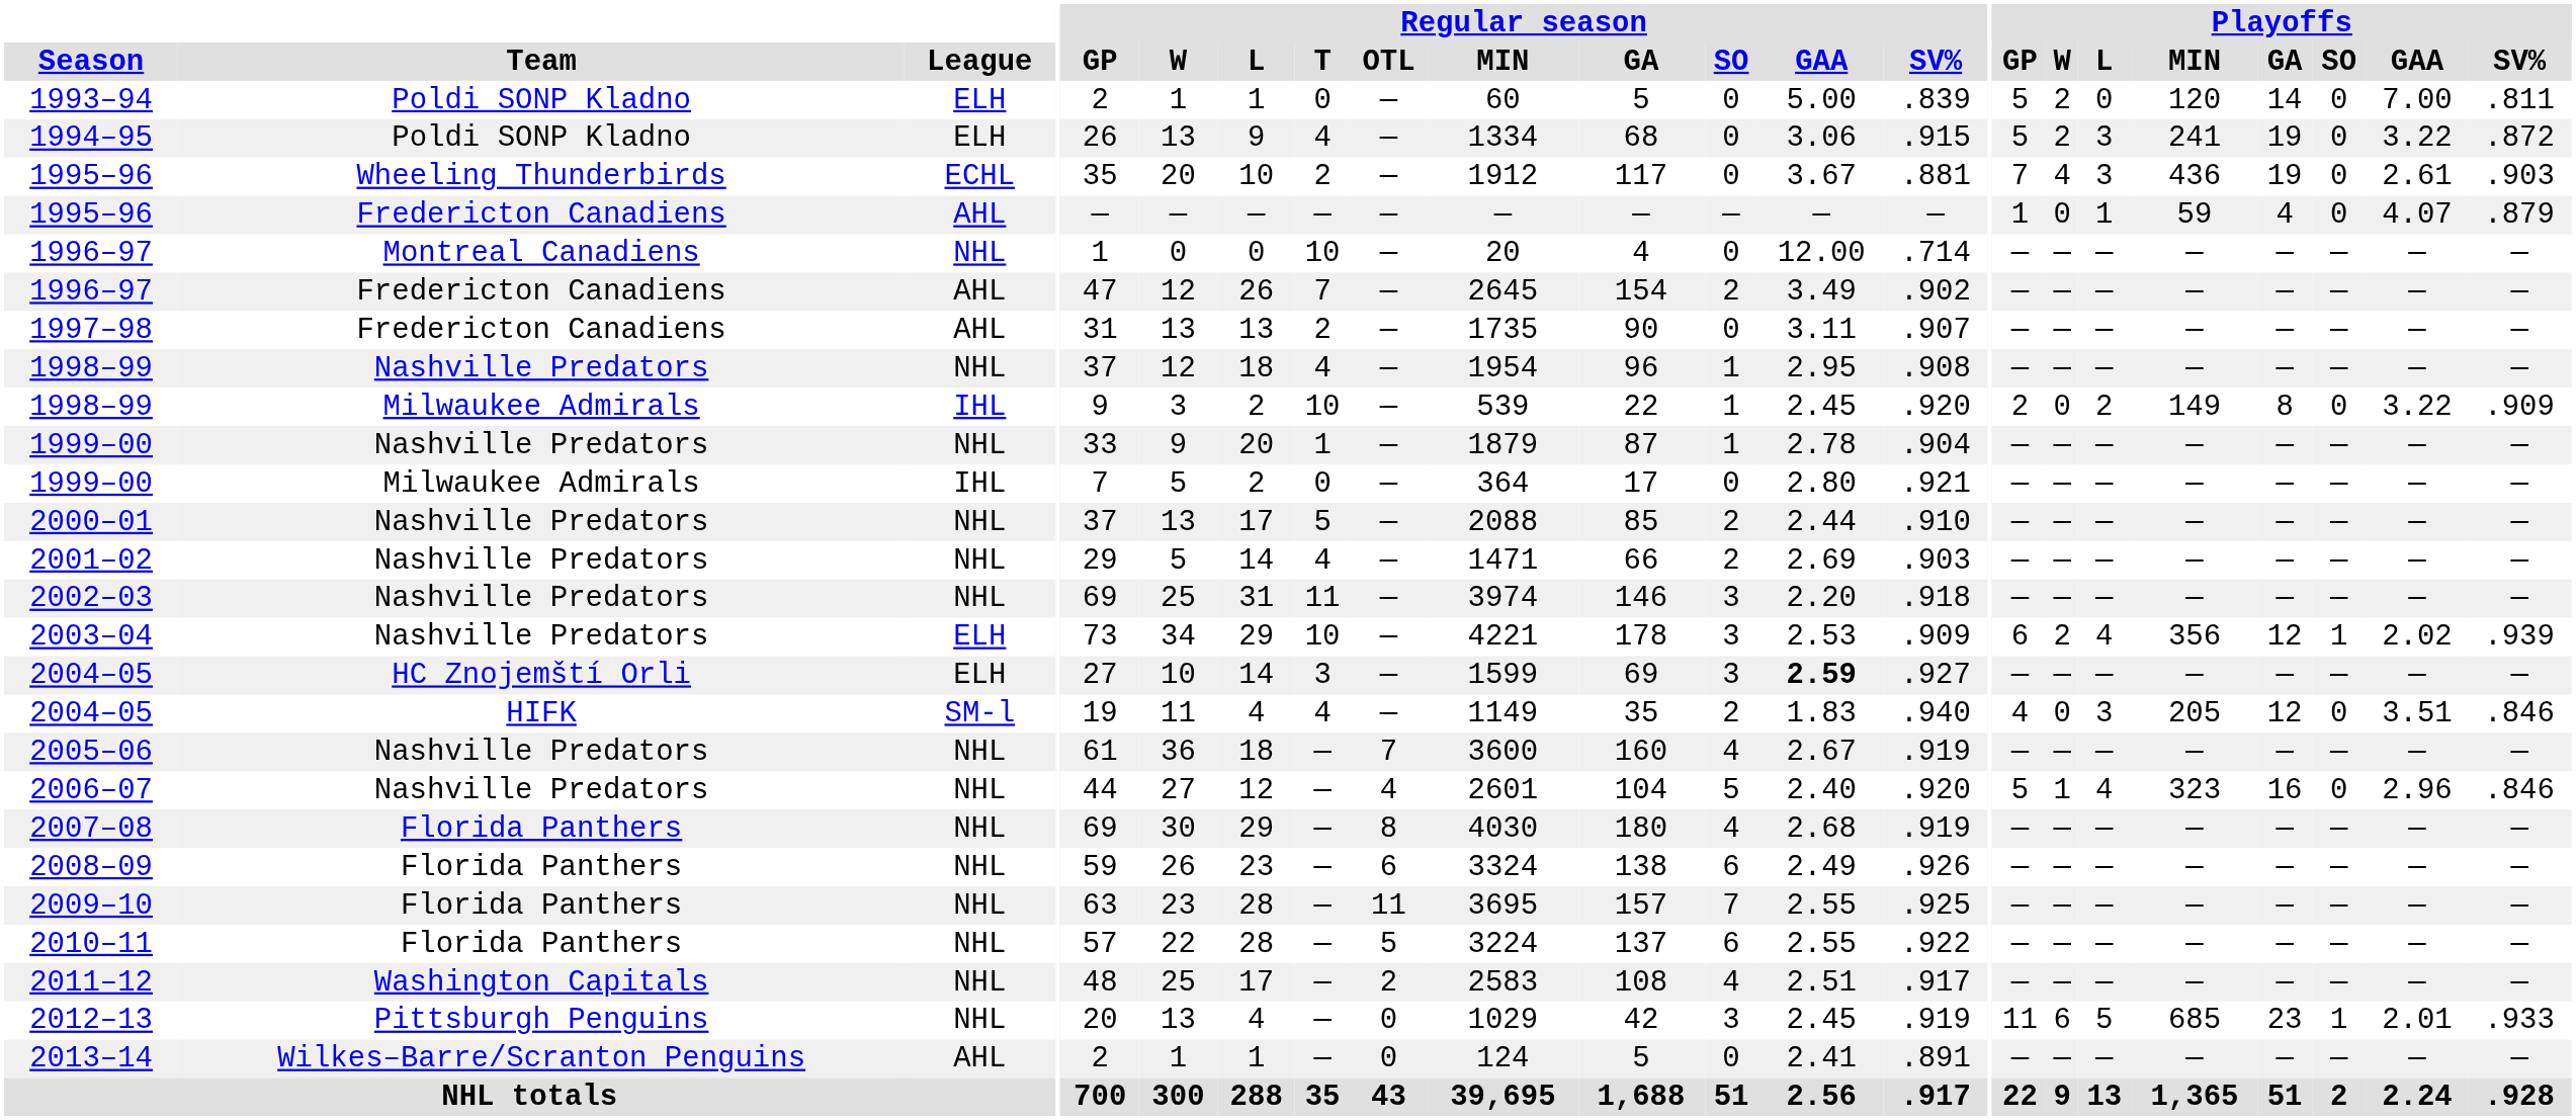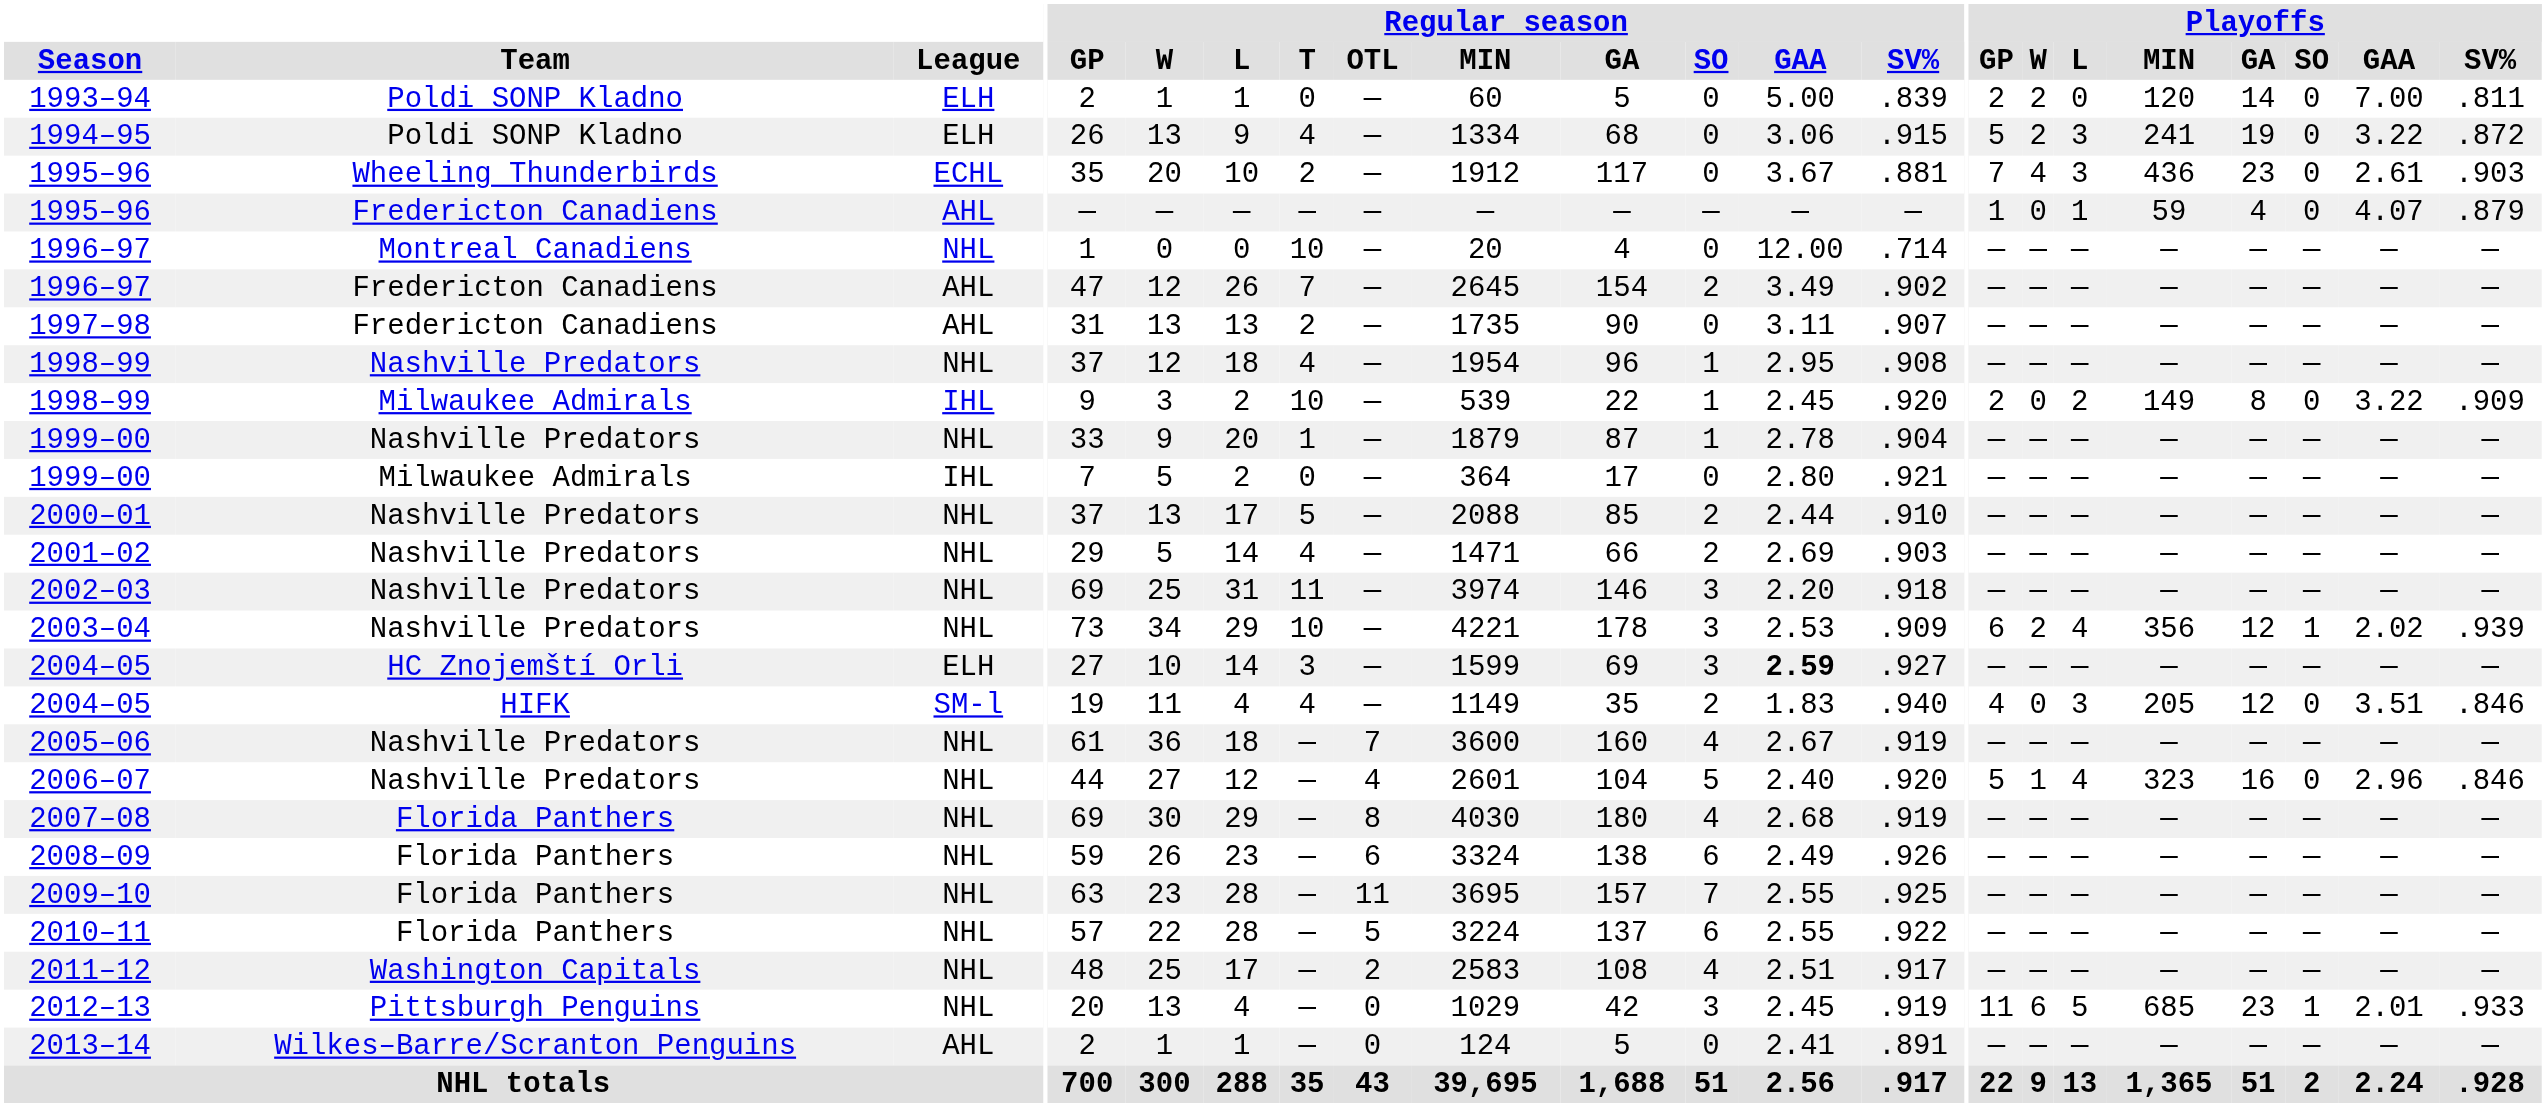 <table border="0" cellpadding="1" cellspacing="0" style="width:90%; text-align:center;">
 <tr bgcolor="#e0e0e0">
 <th colspan="3" bgcolor="#ffffff"></th>
 <th rowspan="99" bgcolor="#ffffff"></th>
 <th colspan="10" bgcolor="#e0e0e0"><a href='#'>Regular season</a></th>
 <th rowspan="99" bgcolor="#ffffff"></th>
 <th colspan="8" bgcolor="#e0e0e0"><a href='#'>Playoffs</a></th>
 </tr>
 <tr bgcolor="#e0e0e0">
 <th><a href='#'>Season</a></th>
 <th>Team</th>
 <th>League</th>
 <th>GP</th>
 <th>W</th>
 <th>L</th>
 <th>T</th>
 <th>OTL</th>
 <th>MIN</th>
 <th>GA</th>
 <th><a href='#'>SO</a></th>
 <th><a href='#'>GAA</a></th>
 <th><a href='#'>SV%</a></th>
 <th>GP</th>
 <th>W</th>
 <th>L</th>
 <th>MIN</th>
 <th>GA</th>
 <th>SO</th>
 <th>GAA</th>
 <th>SV%</th>
 </tr>
 <tr>
 <td><a href='#'>1993–94</a></td>
 <td><a href='#'>Poldi SONP Kladno</a></td>
 <td><a href='#'>ELH</a></td>
 <td>2</td>
 <td>1</td>
 <td>1</td>
 <td>0</td>
 <td>—</td>
 <td>60</td>
 <td>5</td>
 <td>0</td>
 <td>5.00</td>
 <td>.839</td>
-<td>5</td>
+<td>2</td>
 <td>2</td>
 <td>0</td>
 <td>120</td>
 <td>14</td>
 <td>0</td>
 <td>7.00</td>
 <td>.811</td>
 </tr>
 <tr bgcolor="#f0f0f0">
 <td><a href='#'>1994–95</a></td>
 <td>Poldi SONP Kladno</td>
 <td>ELH</td>
 <td>26</td>
 <td>13</td>
 <td>9</td>
 <td>4</td>
 <td>—</td>
 <td>1334</td>
 <td>68</td>
 <td>0</td>
 <td>3.06</td>
 <td>.915</td>
 <td>5</td>
 <td>2</td>
 <td>3</td>
 <td>241</td>
 <td>19</td>
 <td>0</td>
 <td>3.22</td>
 <td>.872</td>
 </tr>
 <tr>
 <td><a href='#'>1995–96</a></td>
 <td><a href='#'>Wheeling Thunderbirds</a></td>
 <td><a href='#'>ECHL</a></td>
 <td>35</td>
 <td>20</td>
 <td>10</td>
 <td>2</td>
 <td>—</td>
 <td>1912</td>
 <td>117</td>
 <td>0</td>
 <td>3.67</td>
 <td>.881</td>
 <td>7</td>
 <td>4</td>
 <td>3</td>
 <td>436</td>
-<td>19</td>
+<td>23</td>
 <td>0</td>
 <td>2.61</td>
 <td>.903</td>
 </tr>
 <tr bgcolor="#f0f0f0">
 <td><a href='#'>1995–96</a></td>
 <td><a href='#'>Fredericton Canadiens</a></td>
 <td><a href='#'>AHL</a></td>
 <td>—</td>
 <td>—</td>
 <td>—</td>
 <td>—</td>
 <td>—</td>
 <td>—</td>
 <td>—</td>
 <td>—</td>
 <td>—</td>
 <td>—</td>
 <td>1</td>
 <td>0</td>
 <td>1</td>
 <td>59</td>
 <td>4</td>
 <td>0</td>
 <td>4.07</td>
 <td>.879</td>
 </tr>
 <tr>
 <td><a href='#'>1996–97</a></td>
 <td><a href='#'>Montreal Canadiens</a></td>
 <td><a href='#'>NHL</a></td>
 <td>1</td>
 <td>0</td>
 <td>0</td>
 <td>10</td>
 <td>—</td>
 <td>20</td>
 <td>4</td>
 <td>0</td>
 <td>12.00</td>
 <td>.714</td>
 <td>—</td>
 <td>—</td>
 <td>—</td>
 <td>—</td>
 <td>—</td>
 <td>—</td>
 <td>—</td>
 <td>—</td>
 </tr>
 <tr bgcolor="#f0f0f0">
 <td><a href='#'>1996–97</a></td>
 <td>Fredericton Canadiens</td>
 <td>AHL</td>
 <td>47</td>
 <td>12</td>
 <td>26</td>
 <td>7</td>
 <td>—</td>
 <td>2645</td>
 <td>154</td>
 <td>2</td>
 <td>3.49</td>
 <td>.902</td>
 <td>—</td>
 <td>—</td>
 <td>—</td>
 <td>—</td>
 <td>—</td>
 <td>—</td>
 <td>—</td>
 <td>—</td>
 </tr>
 <tr>
 <td><a href='#'>1997–98</a></td>
 <td>Fredericton Canadiens</td>
 <td>AHL</td>
 <td>31</td>
 <td>13</td>
 <td>13</td>
 <td>2</td>
 <td>—</td>
 <td>1735</td>
 <td>90</td>
 <td>0</td>
 <td>3.11</td>
 <td>.907</td>
 <td>—</td>
 <td>—</td>
 <td>—</td>
 <td>—</td>
 <td>—</td>
 <td>—</td>
 <td>—</td>
 <td>—</td>
 </tr>
 <tr bgcolor="#f0f0f0">
 <td><a href='#'>1998–99</a></td>
 <td><a href='#'>Nashville Predators</a></td>
 <td>NHL</td>
 <td>37</td>
 <td>12</td>
 <td>18</td>
 <td>4</td>
 <td>—</td>
 <td>1954</td>
 <td>96</td>
 <td>1</td>
 <td>2.95</td>
 <td>.908</td>
 <td>—</td>
 <td>—</td>
 <td>—</td>
 <td>—</td>
 <td>—</td>
 <td>—</td>
 <td>—</td>
 <td>—</td>
 </tr>
 <tr>
 <td><a href='#'>1998–99</a></td>
 <td><a href='#'>Milwaukee Admirals</a></td>
 <td><a href='#'>IHL</a></td>
 <td>9</td>
 <td>3</td>
 <td>2</td>
 <td>10</td>
 <td>—</td>
 <td>539</td>
 <td>22</td>
 <td>1</td>
 <td>2.45</td>
 <td>.920</td>
 <td>2</td>
 <td>0</td>
 <td>2</td>
 <td>149</td>
 <td>8</td>
 <td>0</td>
 <td>3.22</td>
 <td>.909</td>
 </tr>
 <tr bgcolor="#f0f0f0">
 <td><a href='#'>1999–00</a></td>
 <td>Nashville Predators</td>
 <td>NHL</td>
 <td>33</td>
 <td>9</td>
 <td>20</td>
 <td>1</td>
 <td>—</td>
 <td>1879</td>
 <td>87</td>
 <td>1</td>
 <td>2.78</td>
 <td>.904</td>
 <td>—</td>
 <td>—</td>
 <td>—</td>
 <td>—</td>
 <td>—</td>
 <td>—</td>
 <td>—</td>
 <td>—</td>
 </tr>
 <tr>
 <td><a href='#'>1999–00</a></td>
 <td>Milwaukee Admirals</td>
 <td>IHL</td>
 <td>7</td>
 <td>5</td>
 <td>2</td>
 <td>0</td>
 <td>—</td>
 <td>364</td>
 <td>17</td>
 <td>0</td>
 <td>2.80</td>
 <td>.921</td>
 <td>—</td>
 <td>—</td>
 <td>—</td>
 <td>—</td>
 <td>—</td>
 <td>—</td>
 <td>—</td>
 <td>—</td>
 </tr>
 <tr bgcolor="#f0f0f0">
 <td><a href='#'>2000–01</a></td>
 <td>Nashville Predators</td>
 <td>NHL</td>
 <td>37</td>
 <td>13</td>
 <td>17</td>
 <td>5</td>
 <td>—</td>
 <td>2088</td>
 <td>85</td>
 <td>2</td>
 <td>2.44</td>
 <td>.910</td>
 <td>—</td>
 <td>—</td>
 <td>—</td>
 <td>—</td>
 <td>—</td>
 <td>—</td>
 <td>—</td>
 <td>—</td>
 </tr>
 <tr>
 <td><a href='#'>2001–02</a></td>
 <td>Nashville Predators</td>
 <td>NHL</td>
 <td>29</td>
 <td>5</td>
 <td>14</td>
 <td>4</td>
 <td>—</td>
 <td>1471</td>
 <td>66</td>
 <td>2</td>
 <td>2.69</td>
 <td>.903</td>
 <td>—</td>
 <td>—</td>
 <td>—</td>
 <td>—</td>
 <td>—</td>
 <td>—</td>
 <td>—</td>
 <td>—</td>
 </tr>
 <tr bgcolor="#f0f0f0">
 <td><a href='#'>2002–03</a></td>
 <td>Nashville Predators</td>
 <td>NHL</td>
 <td>69</td>
 <td>25</td>
 <td>31</td>
 <td>11</td>
 <td>—</td>
 <td>3974</td>
 <td>146</td>
 <td>3</td>
 <td>2.20</td>
 <td>.918</td>
 <td>—</td>
 <td>—</td>
 <td>—</td>
 <td>—</td>
 <td>—</td>
 <td>—</td>
 <td>—</td>
 <td>—</td>
 </tr>
 <tr>
 <td><a href='#'>2003–04</a></td>
 <td>Nashville Predators</td>
-<td><a href='#'>ELH</a></td>
+<td>NHL</td>
 <td>73</td>
 <td>34</td>
 <td>29</td>
 <td>10</td>
 <td>—</td>
 <td>4221</td>
 <td>178</td>
 <td>3</td>
 <td>2.53</td>
 <td>.909</td>
 <td>6</td>
 <td>2</td>
 <td>4</td>
 <td>356</td>
 <td>12</td>
 <td>1</td>
 <td>2.02</td>
 <td>.939</td>
 </tr>
 <tr bgcolor="#f0f0f0">
 <td><a href='#'>2004–05</a></td>
 <td><a href='#'>HC Znojemští Orli</a></td>
 <td>ELH</td>
 <td>27</td>
 <td>10</td>
 <td>14</td>
 <td>3</td>
 <td>—</td>
 <td>1599</td>
 <td>69</td>
 <td>3</td>
 <td><strong>2.59</strong></td>
 <td>.927</td>
 <td>—</td>
 <td>—</td>
 <td>—</td>
 <td>—</td>
 <td>—</td>
 <td>—</td>
 <td>—</td>
 <td>—</td>
 </tr>
 <tr>
 <td><a href='#'>2004–05</a></td>
 <td><a href='#'>HIFK</a></td>
 <td><a href='#'>SM-l</a></td>
 <td>19</td>
 <td>11</td>
 <td>4</td>
 <td>4</td>
 <td>—</td>
 <td>1149</td>
 <td>35</td>
 <td>2</td>
 <td>1.83</td>
 <td>.940</td>
 <td>4</td>
 <td>0</td>
 <td>3</td>
 <td>205</td>
 <td>12</td>
 <td>0</td>
 <td>3.51</td>
 <td>.846</td>
 </tr>
 <tr bgcolor="#f0f0f0">
 <td><a href='#'>2005–06</a></td>
 <td>Nashville Predators</td>
 <td>NHL</td>
 <td>61</td>
 <td>36</td>
 <td>18</td>
 <td>—</td>
 <td>7</td>
 <td>3600</td>
 <td>160</td>
 <td>4</td>
 <td>2.67</td>
 <td>.919</td>
 <td>—</td>
 <td>—</td>
 <td>—</td>
 <td>—</td>
 <td>—</td>
 <td>—</td>
 <td>—</td>
 <td>—</td>
 </tr>
 <tr>
 <td><a href='#'>2006–07</a></td>
 <td>Nashville Predators</td>
 <td>NHL</td>
 <td>44</td>
 <td>27</td>
 <td>12</td>
 <td>—</td>
 <td>4</td>
 <td>2601</td>
 <td>104</td>
 <td>5</td>
 <td>2.40</td>
 <td>.920</td>
 <td>5</td>
 <td>1</td>
 <td>4</td>
 <td>323</td>
 <td>16</td>
 <td>0</td>
 <td>2.96</td>
 <td>.846</td>
 </tr>
 <tr bgcolor="#f0f0f0">
 <td><a href='#'>2007–08</a></td>
 <td><a href='#'>Florida Panthers</a></td>
 <td>NHL</td>
 <td>69</td>
 <td>30</td>
 <td>29</td>
 <td>—</td>
 <td>8</td>
 <td>4030</td>
 <td>180</td>
 <td>4</td>
 <td>2.68</td>
 <td>.919</td>
 <td>—</td>
 <td>—</td>
 <td>—</td>
 <td>—</td>
 <td>—</td>
 <td>—</td>
 <td>—</td>
 <td>—</td>
 </tr>
 <tr>
 <td><a href='#'>2008–09</a></td>
 <td>Florida Panthers</td>
 <td>NHL</td>
 <td>59</td>
 <td>26</td>
 <td>23</td>
 <td>—</td>
 <td>6</td>
 <td>3324</td>
 <td>138</td>
 <td>6</td>
 <td>2.49</td>
 <td>.926</td>
 <td>—</td>
 <td>—</td>
 <td>—</td>
 <td>—</td>
 <td>—</td>
 <td>—</td>
 <td>—</td>
 <td>—</td>
 </tr>
 <tr bgcolor="#f0f0f0">
 <td><a href='#'>2009–10</a></td>
 <td>Florida Panthers</td>
 <td>NHL</td>
 <td>63</td>
 <td>23</td>
 <td>28</td>
 <td>—</td>
 <td>11</td>
 <td>3695</td>
 <td>157</td>
 <td>7</td>
 <td>2.55</td>
 <td>.925</td>
 <td>—</td>
 <td>—</td>
 <td>—</td>
 <td>—</td>
 <td>—</td>
 <td>—</td>
 <td>—</td>
 <td>—</td>
 </tr>
 <tr>
 <td><a href='#'>2010–11</a></td>
 <td>Florida Panthers</td>
 <td>NHL</td>
 <td>57</td>
 <td>22</td>
 <td>28</td>
 <td>—</td>
 <td>5</td>
 <td>3224</td>
 <td>137</td>
 <td>6</td>
 <td>2.55</td>
 <td>.922</td>
 <td>—</td>
 <td>—</td>
 <td>—</td>
 <td>—</td>
 <td>—</td>
 <td>—</td>
 <td>—</td>
 <td>—</td>
 </tr>
 <tr bgcolor="#f0f0f0">
 <td><a href='#'>2011–12</a></td>
 <td><a href='#'>Washington Capitals</a></td>
 <td>NHL</td>
 <td>48</td>
 <td>25</td>
 <td>17</td>
 <td>—</td>
 <td>2</td>
 <td>2583</td>
 <td>108</td>
 <td>4</td>
 <td>2.51</td>
 <td>.917</td>
 <td>—</td>
 <td>—</td>
 <td>—</td>
 <td>—</td>
 <td>—</td>
 <td>—</td>
 <td>—</td>
 <td>—</td>
 </tr>
 <tr>
 <td><a href='#'>2012–13</a></td>
 <td><a href='#'>Pittsburgh Penguins</a></td>
 <td>NHL</td>
 <td>20</td>
 <td>13</td>
 <td>4</td>
 <td>—</td>
 <td>0</td>
 <td>1029</td>
 <td>42</td>
 <td>3</td>
 <td>2.45</td>
 <td>.919</td>
 <td>11</td>
 <td>6</td>
 <td>5</td>
 <td>685</td>
 <td>23</td>
 <td>1</td>
 <td>2.01</td>
 <td>.933</td>
 </tr>
 <tr bgcolor="#f0f0f0">
 <td><a href='#'>2013–14</a></td>
 <td><a href='#'>Wilkes–Barre/Scranton Penguins</a></td>
 <td>AHL</td>
 <td>2</td>
 <td>1</td>
 <td>1</td>
 <td>—</td>
 <td>0</td>
 <td>124</td>
 <td>5</td>
 <td>0</td>
 <td>2.41</td>
 <td>.891</td>
 <td>—</td>
 <td>—</td>
 <td>—</td>
 <td>—</td>
 <td>—</td>
 <td>—</td>
 <td>—</td>
 <td>—</td>
 </tr>
 <tr bgcolor="#e0e0e0">
 <th colspan="3">NHL totals</th>
 <th>700</th>
 <th>300</th>
 <th>288</th>
 <th>35</th>
 <th>43</th>
 <th>39,695</th>
 <th>1,688</th>
 <th>51</th>
 <th>2.56</th>
 <th>.917</th>
 <th>22</th>
 <th>9</th>
 <th>13</th>
 <th>1,365</th>
 <th>51</th>
 <th>2</th>
 <th>2.24</th>
 <th>.928</th>
 </tr>
 </table>
